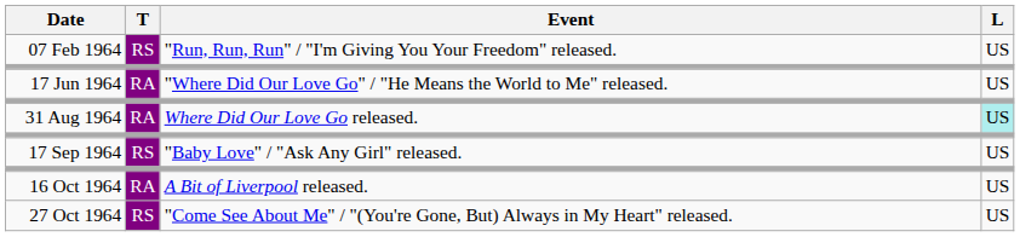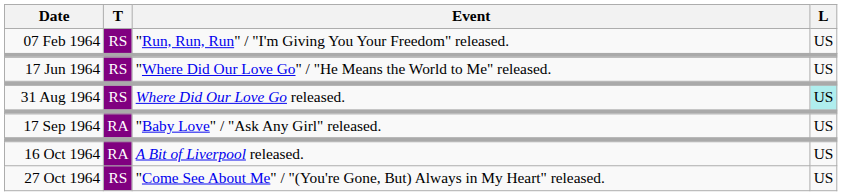 <table class="wikitable" style="text-align: center">
 <tr>
 <th style="width:12ch">Date</th>
 <th style="width:1%">T</th>
 <th>Event</th>
 <th style="width:2%">L</th>
 </tr>
 <tr>
 <td style="text-align: right">07 Feb 1964</td>
 <td style="background:purple; color: white">RS</td>
 <td style="text-align:left;">"<a href='#'>Run, Run, Run</a>" / "I'm Giving You Your Freedom" released.</td>
 <td>US</td>
 </tr>
 <tr>
 <td colspan="6" style="background: #aaa; height: 3px; padding: 0 !important"></td>
 </tr>
 <tr>
 <td style="text-align: right">17 Jun 1964</td>
-<td style="background:purple; color: white">RA</td>
+<td style="background:purple; color: white">RS</td>
 <td style="text-align:left;">"<a href='#'>Where Did Our Love Go</a>" / "He Means the World to Me" released.</td>
 <td>US</td>
 </tr>
 <tr>
 <td colspan="6" style="background: #aaa; height: 3px; padding: 0 !important"></td>
 </tr>
 <tr>
 <td style="text-align: right">31 Aug 1964</td>
-<td style="background:purple; color: white">RA</td>
+<td style="background:purple; color: white">RS</td>
 <td style="text-align:left;"><em><a href='#'>Where Did Our Love Go</a></em> released.</td>
 <td style="background: paleturquoise;">US</td>
 </tr>
 <tr>
 <td colspan="6" style="background: #aaa; height: 3px; padding: 0 !important"></td>
 </tr>
 <tr>
 <td style="text-align: right">17 Sep 1964</td>
-<td style="background:purple; color: white">RS</td>
+<td style="background:purple; color: white">RA</td>
 <td style="text-align:left;">"<a href='#'>Baby Love</a>" / "Ask Any Girl" released.</td>
 <td>US</td>
 </tr>
 <tr>
 <td colspan="6" style="background: #aaa; height: 3px; padding: 0 !important"></td>
 </tr>
 <tr>
 <td style="text-align: right">16 Oct 1964</td>
 <td style="background:purple; color: white">RA</td>
 <td style="text-align:left;"><em><a href='#'>A Bit of Liverpool</a></em> released.</td>
 <td>US</td>
 </tr>
 <tr>
 <td style="text-align: right">27 Oct 1964</td>
 <td style="background:purple; color: white">RS</td>
 <td style="text-align:left;">"<a href='#'>Come See About Me</a>" / "(You're Gone, But) Always in My Heart" released.</td>
 <td>US</td>
 </tr>
 </table>
